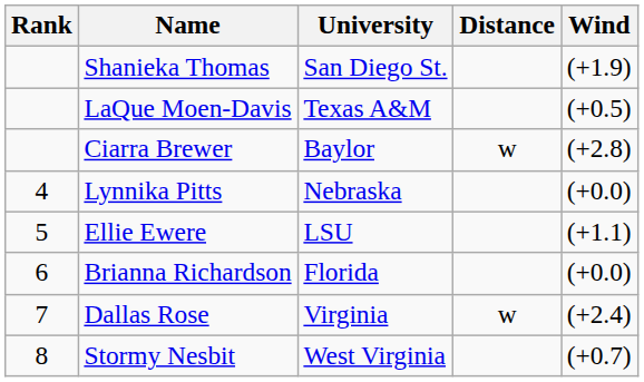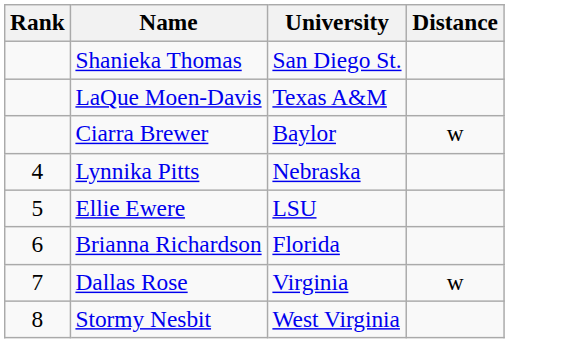 <table class="wikitable sortable" style="text-align:center">
 <tr>
 <th>Rank</th>
 <th>Name</th>
 <th>University</th>
 <th>Distance</th>
-<th>Wind</th>
 </tr>
 <tr>
 <td></td>
 <td align=left><a href='#'>Shanieka Thomas</a> </td>
 <td align=left><a href='#'>San Diego St.</a></td>
 <td></td>
-<td>(+1.9)</td>
 </tr>
 <tr>
 <td></td>
 <td align=left><a href='#'>LaQue Moen-Davis</a></td>
 <td align="left"><a href='#'>Texas A&M</a></td>
 <td></td>
-<td>(+0.5)</td>
 </tr>
 <tr>
 <td></td>
 <td align=left><a href='#'>Ciarra Brewer</a></td>
 <td align="left"><a href='#'>Baylor</a></td>
 <td>w</td>
-<td>(+2.8)</td>
 </tr>
 <tr>
 <td>4</td>
 <td align=left><a href='#'>Lynnika Pitts</a></td>
 <td align="left"><a href='#'>Nebraska</a></td>
 <td></td>
-<td>(+0.0)</td>
 </tr>
 <tr>
 <td>5</td>
 <td align=left><a href='#'>Ellie Ewere</a></td>
 <td align="left"><a href='#'>LSU</a></td>
 <td></td>
-<td>(+1.1)</td>
 </tr>
 <tr>
 <td>6</td>
 <td align=left><a href='#'>Brianna Richardson</a></td>
 <td align="left"><a href='#'>Florida</a></td>
 <td></td>
-<td>(+0.0)</td>
 </tr>
 <tr>
 <td>7</td>
 <td align=left><a href='#'>Dallas Rose</a></td>
 <td align="left"><a href='#'>Virginia</a></td>
 <td>w</td>
-<td>(+2.4)</td>
 </tr>
 <tr>
 <td>8</td>
 <td align=left><a href='#'>Stormy Nesbit</a></td>
 <td align="left"><a href='#'>West Virginia</a></td>
 <td></td>
-<td>(+0.7)</td>
 </tr>
 </table>
